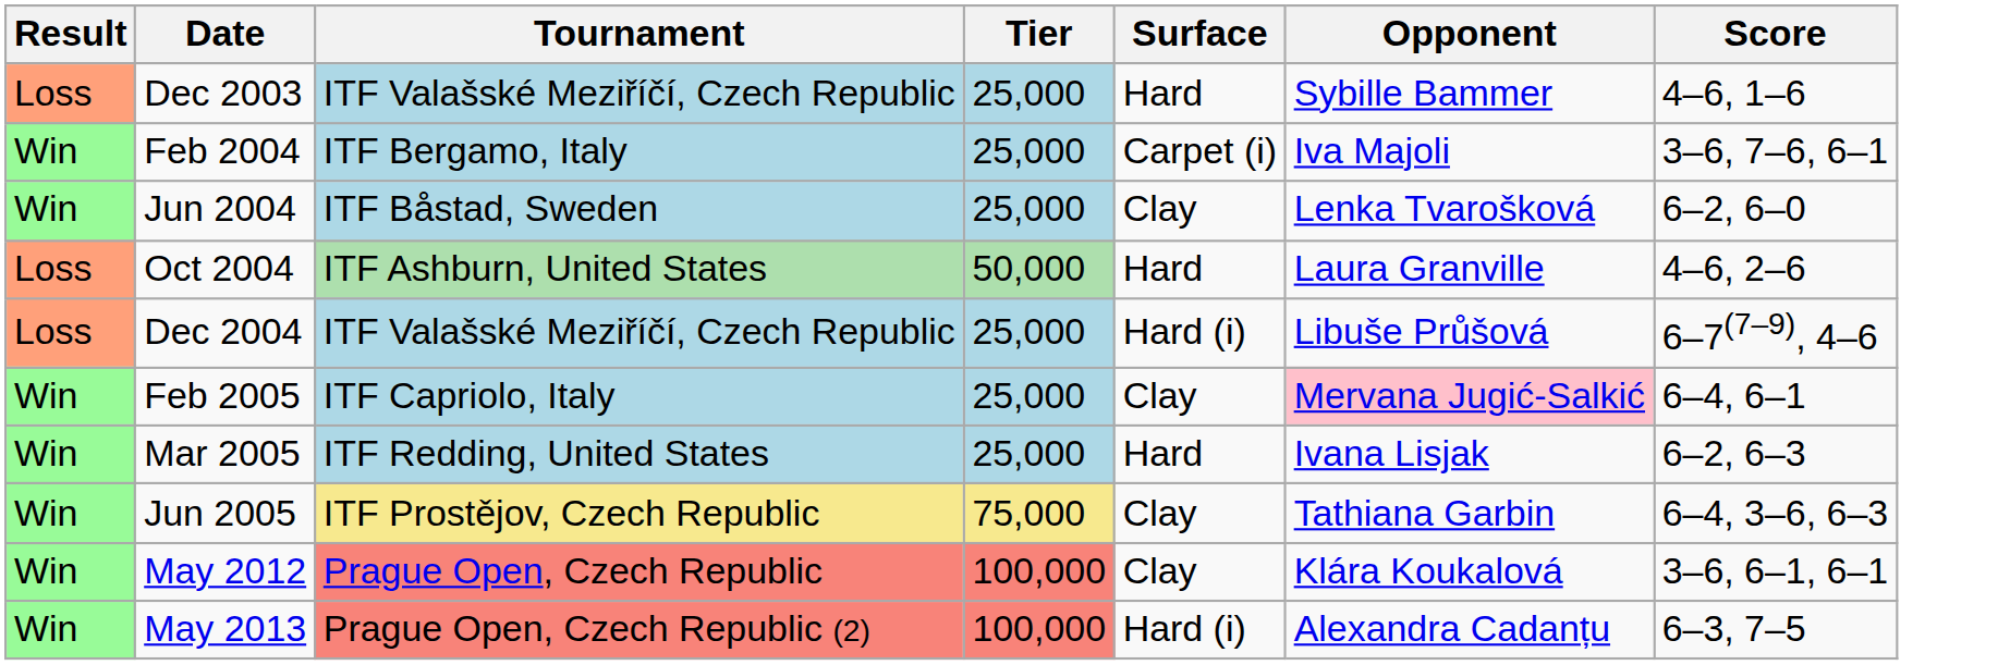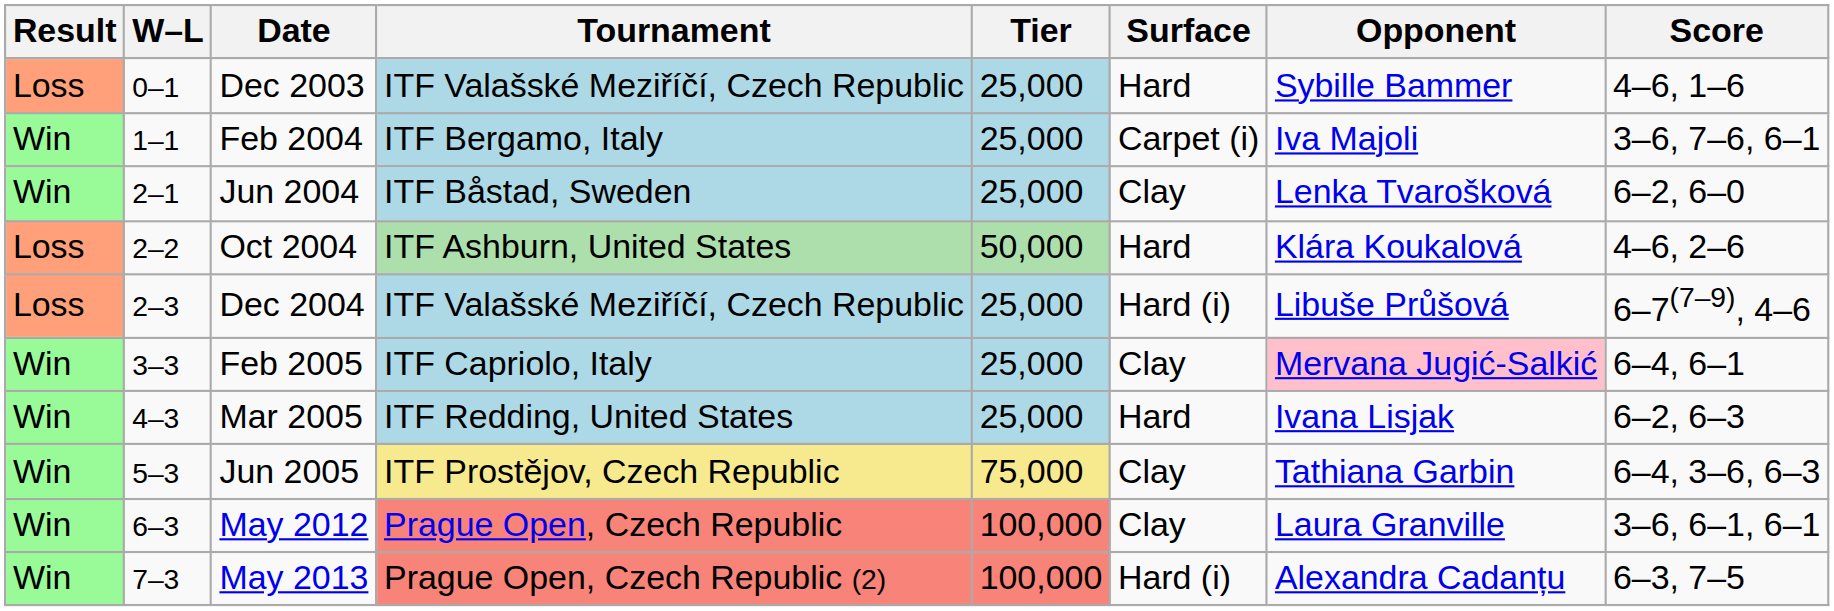 <table class="sortable wikitable">
 <tr>
 <th>Result</th>
+<th class=unsortable>W–L</th>
 <th>Date</th>
 <th>Tournament</th>
 <th>Tier</th>
 <th>Surface</th>
 <th>Opponent</th>
 <th class=unsortable>Score</th>
 </tr>
 <tr>
 <td style=background:#FFA07A>Loss</td>
+<td><small>0–1</small></td>
 <td>Dec 2003</td>
 <td style=background:lightblue;>ITF Valašské Meziříčí, Czech Republic</td>
 <td style=background:lightblue;>25,000</td>
 <td>Hard</td>
 <td> <a href='#'>Sybille Bammer</a></td>
 <td>4–6, 1–6</td>
 </tr>
 <tr>
 <td style=background:#98FB98>Win</td>
+<td><small>1–1</small></td>
 <td>Feb 2004</td>
 <td style=background:lightblue;>ITF Bergamo, Italy</td>
 <td style=background:lightblue;>25,000</td>
 <td>Carpet (i)</td>
 <td> <a href='#'>Iva Majoli</a></td>
 <td>3–6, 7–6, 6–1</td>
 </tr>
 <tr>
 <td style=background:#98FB98>Win</td>
+<td><small>2–1</small></td>
 <td>Jun 2004</td>
 <td style=background:lightblue;>ITF Båstad, Sweden</td>
 <td style=background:lightblue;>25,000</td>
 <td>Clay</td>
 <td> <a href='#'>Lenka Tvarošková</a></td>
 <td>6–2, 6–0</td>
 </tr>
 <tr>
 <td style=background:#FFA07A>Loss</td>
+<td><small>2–2</small></td>
 <td>Oct 2004</td>
 <td style=background:#addfad;>ITF Ashburn, United States</td>
 <td style=background:#addfad;>50,000</td>
 <td>Hard</td>
-<td> <a href='#'>Laura Granville</a></td>
+<td> <a href='#'>Klára Koukalová</a></td>
 <td>4–6, 2–6</td>
 </tr>
 <tr>
 <td style=background:#FFA07A>Loss</td>
+<td><small>2–3</small></td>
 <td>Dec 2004</td>
 <td style=background:lightblue;>ITF Valašské Meziříčí, Czech Republic</td>
 <td style=background:lightblue;>25,000</td>
 <td>Hard (i)</td>
 <td> <a href='#'>Libuše Průšová</a></td>
 <td>6–7<sup>(7–9)</sup>, 4–6</td>
 </tr>
 <tr>
 <td style=background:#98FB98>Win</td>
+<td><small>3–3</small></td>
 <td>Feb 2005</td>
 <td style=background:lightblue;>ITF Capriolo, Italy</td>
 <td style=background:lightblue;>25,000</td>
 <td>Clay</td>
 <td style="background: pink;"> <a href='#'>Mervana Jugić-Salkić</a></td>
 <td>6–4, 6–1</td>
 </tr>
 <tr>
 <td style=background:#98FB98>Win</td>
+<td><small>4–3</small></td>
 <td>Mar 2005</td>
 <td style=background:lightblue;>ITF Redding, United States</td>
 <td style=background:lightblue;>25,000</td>
 <td>Hard</td>
 <td> <a href='#'>Ivana Lisjak</a></td>
 <td>6–2, 6–3</td>
 </tr>
 <tr>
 <td style=background:#98FB98>Win</td>
+<td><small>5–3</small></td>
 <td>Jun 2005</td>
 <td style=background:#f7e98e;>ITF Prostějov, Czech Republic</td>
 <td style=background:#f7e98e;>75,000</td>
 <td>Clay</td>
 <td> <a href='#'>Tathiana Garbin</a></td>
 <td>6–4, 3–6, 6–3</td>
 </tr>
 <tr>
 <td style=background:#98FB98>Win</td>
+<td><small>6–3</small></td>
 <td><a href='#'>May 2012</a></td>
 <td style=background:#f88379;><a href='#'>Prague Open</a>, Czech Republic</td>
 <td style=background:#f88379;>100,000</td>
 <td>Clay</td>
-<td> <a href='#'>Klára Koukalová</a></td>
+<td> <a href='#'>Laura Granville</a></td>
 <td>3–6, 6–1, 6–1</td>
 </tr>
 <tr>
 <td style=background:#98FB98>Win</td>
+<td><small>7–3</small></td>
 <td><a href='#'>May 2013</a></td>
 <td style=background:#f88379;>Prague Open, Czech Republic <small>(2)</small></td>
 <td style=background:#f88379;>100,000</td>
 <td>Hard (i)</td>
 <td> <a href='#'>Alexandra Cadanțu</a></td>
 <td>6–3, 7–5</td>
 </tr>
 </table>
